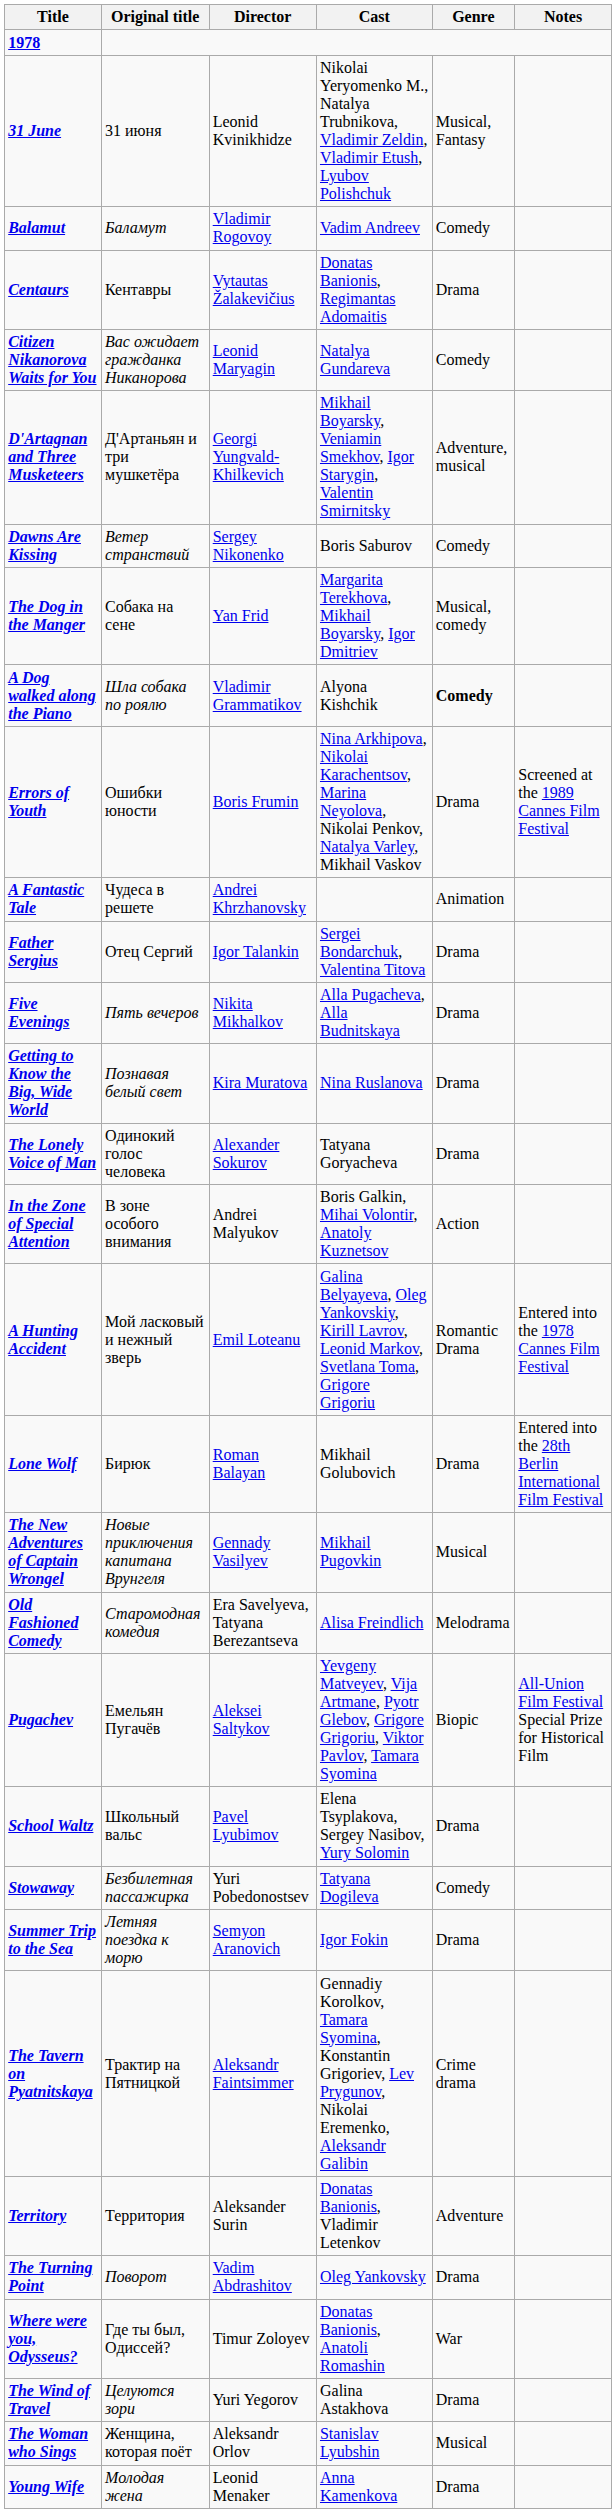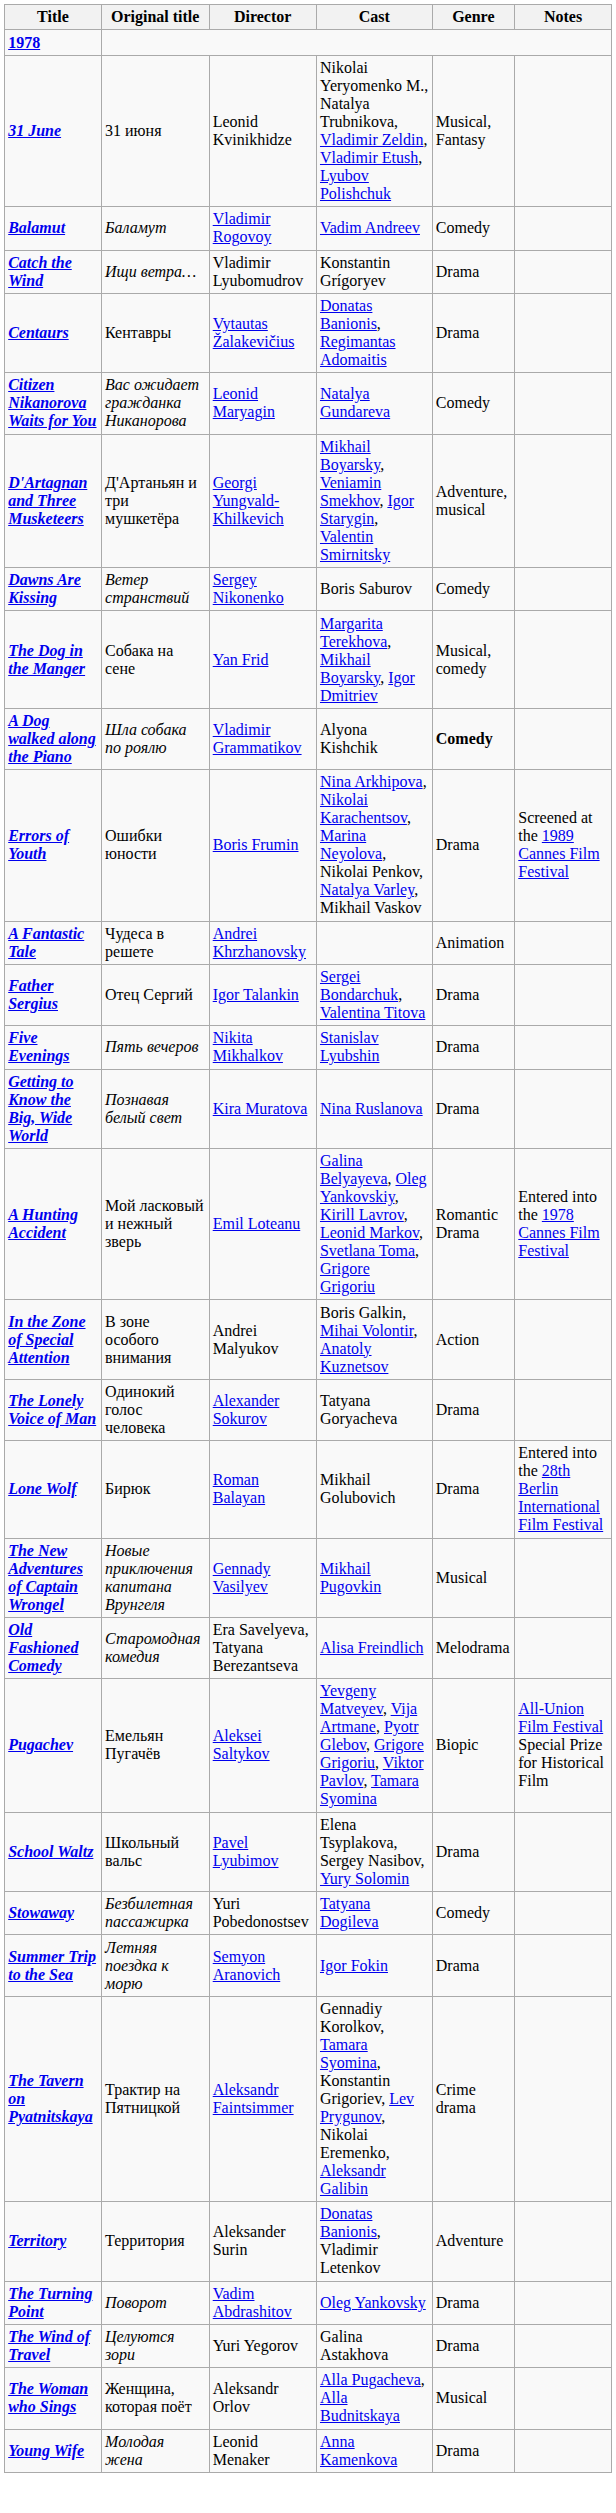 <table class="wikitable">
 <tr>
 <th>Title</th>
 <th>Original title</th>
 <th>Director</th>
 <th>Cast</th>
 <th>Genre</th>
 <th>Notes</th>
 </tr>
 <tr>
 <td><strong><a href='#'>1978</a></strong></td>
 </tr>
 <tr>
 <td><strong><em><a href='#'>31 June</a></em></strong></td>
 <td>31 июня</td>
 <td>Leonid Kvinikhidze</td>
 <td>Nikolai Yeryomenko M., Natalya Trubnikova, <a href='#'>Vladimir Zeldin</a>, <a href='#'>Vladimir Etush</a>, <a href='#'>Lyubov Polishchuk</a></td>
 <td>Musical, Fantasy</td>
 <td></td>
 </tr>
 <tr>
 <td><strong><em><a href='#'>Balamut</a></em></strong></td>
 <td><em>Баламут</em></td>
 <td><a href='#'>Vladimir Rogovoy</a></td>
 <td><a href='#'>Vadim Andreev</a></td>
 <td>Comedy</td>
+<td></td>
+</tr>
+<tr>
+<td><strong><em><a href='#'>Catch the Wind</a></em></strong></td>
+<td><em>Ищи ветра…</em></td>
+<td>Vladimir Lyubomudrov</td>
+<td>Konstantin Grígoryev</td>
+<td>Drama</td>
 <td></td>
 </tr>
 <tr>
 <td><strong><em><a href='#'>Centaurs</a></em></strong></td>
 <td>Кентавры</td>
 <td><a href='#'>Vytautas Žalakevičius</a></td>
 <td><a href='#'>Donatas Banionis</a>, <a href='#'>Regimantas Adomaitis</a></td>
 <td>Drama</td>
 <td></td>
 </tr>
 <tr>
 <td><strong><em><a href='#'>Citizen Nikanorova Waits for You</a></em></strong></td>
 <td><em>Вас ожидает гражданка Никанорова</em></td>
 <td><a href='#'>Leonid Maryagin</a></td>
 <td><a href='#'>Natalya Gundareva</a></td>
 <td>Comedy</td>
 <td></td>
 </tr>
 <tr>
 <td><strong><em><a href='#'>D'Artagnan and Three Musketeers</a></em></strong></td>
 <td>Д'Артаньян и три мушкетёра</td>
 <td><a href='#'>Georgi Yungvald-Khilkevich</a></td>
 <td><a href='#'>Mikhail Boyarsky</a>, <a href='#'>Veniamin Smekhov</a>, <a href='#'>Igor Starygin</a>, <a href='#'>Valentin Smirnitsky</a></td>
 <td>Adventure, musical</td>
 <td></td>
 </tr>
 <tr>
 <td><strong><em><a href='#'>Dawns Are Kissing</a></em></strong></td>
 <td><em>Ветер странствий</em></td>
 <td><a href='#'>Sergey Nikonenko</a></td>
 <td>Boris Saburov</td>
 <td>Comedy</td>
 <td></td>
 </tr>
 <tr>
 <td><strong><em><a href='#'>The Dog in the Manger</a></em></strong></td>
 <td>Собака на сене</td>
 <td><a href='#'>Yan Frid</a></td>
 <td><a href='#'>Margarita Terekhova</a>, <a href='#'>Mikhail Boyarsky</a>, <a href='#'>Igor Dmitriev</a></td>
 <td>Musical, comedy</td>
 <td></td>
 </tr>
 <tr>
 <td><strong><em><a href='#'>A Dog walked along the Piano</a></em></strong></td>
 <td><em>Шла собака по роялю</em></td>
 <td><a href='#'>Vladimir Grammatikov</a></td>
 <td>Alyona Kishchik</td>
 <td><strong>Comedy</strong></td>
 <td></td>
 </tr>
 <tr>
 <td><strong><em><a href='#'>Errors of Youth</a></em></strong></td>
 <td>Ошибки юности</td>
 <td><a href='#'>Boris Frumin</a></td>
 <td><a href='#'>Nina Arkhipova</a>, <a href='#'>Nikolai Karachentsov</a>, <a href='#'>Marina Neyolova</a>, Nikolai Penkov, <a href='#'>Natalya Varley</a>, Mikhail Vaskov</td>
 <td>Drama</td>
 <td>Screened at the <a href='#'>1989 Cannes Film Festival</a></td>
 </tr>
 <tr>
 <td><strong><em><a href='#'>A Fantastic Tale</a></em></strong></td>
 <td>Чудеса в решете</td>
 <td><a href='#'>Andrei Khrzhanovsky</a></td>
 <td></td>
 <td>Animation</td>
 <td></td>
 </tr>
 <tr>
 <td><strong><em><a href='#'>Father Sergius</a></em></strong></td>
 <td>Отец Сергий</td>
 <td><a href='#'>Igor Talankin</a></td>
 <td><a href='#'>Sergei Bondarchuk</a>, <a href='#'>Valentina Titova</a></td>
 <td>Drama</td>
 <td></td>
 </tr>
 <tr>
 <td><strong><em><a href='#'>Five Evenings</a></em></strong></td>
 <td><em>Пять вечеров</em></td>
 <td><a href='#'>Nikita Mikhalkov</a></td>
-<td><a href='#'>Alla Pugacheva</a>, <a href='#'>Alla Budnitskaya</a></td>
+<td><a href='#'>Stanislav Lyubshin</a></td>
 <td>Drama</td>
 <td></td>
 </tr>
 <tr>
 <td><strong><em><a href='#'>Getting to Know the Big, Wide World</a></em></strong></td>
 <td><em>Познавая белый свет</em></td>
 <td><a href='#'>Kira Muratova</a></td>
 <td><a href='#'>Nina Ruslanova</a></td>
 <td>Drama</td>
 <td></td>
 </tr>
 <tr>
-<td><strong><em><a href='#'>The Lonely Voice of Man</a></em></strong></td>
-<td>Одинокий голос человека</td>
-<td><a href='#'>Alexander Sokurov</a></td>
-<td>Tatyana Goryacheva</td>
-<td>Drama</td>
-<td></td>
+<td><strong><em><a href='#'>A Hunting Accident</a></em></strong></td>
+<td>Мой ласковый и нежный зверь</td>
+<td><a href='#'>Emil Loteanu</a></td>
+<td><a href='#'>Galina Belyayeva</a>, <a href='#'>Oleg Yankovskiy</a>, <a href='#'>Kirill Lavrov</a>, <a href='#'>Leonid Markov</a>, <a href='#'>Svetlana Toma</a>, <a href='#'>Grigore Grigoriu</a></td>
+<td>Romantic Drama</td>
+<td>Entered into the <a href='#'>1978 Cannes Film Festival</a></td>
 </tr>
 <tr>
 <td><strong><em><a href='#'>In the Zone of Special Attention</a></em></strong></td>
 <td>В зоне особого внимания</td>
 <td>Andrei Malyukov</td>
 <td>Boris Galkin, <a href='#'>Mihai Volontir</a>, <a href='#'>Anatoly Kuznetsov</a></td>
 <td>Action</td>
 <td></td>
 </tr>
 <tr>
-<td><strong><em><a href='#'>A Hunting Accident</a></em></strong></td>
-<td>Мой ласковый и нежный зверь</td>
-<td><a href='#'>Emil Loteanu</a></td>
-<td><a href='#'>Galina Belyayeva</a>, <a href='#'>Oleg Yankovskiy</a>, <a href='#'>Kirill Lavrov</a>, <a href='#'>Leonid Markov</a>, <a href='#'>Svetlana Toma</a>, <a href='#'>Grigore Grigoriu</a></td>
-<td>Romantic Drama</td>
-<td>Entered into the <a href='#'>1978 Cannes Film Festival</a></td>
+<td><strong><em><a href='#'>The Lonely Voice of Man</a></em></strong></td>
+<td>Одинокий голос человека</td>
+<td><a href='#'>Alexander Sokurov</a></td>
+<td>Tatyana Goryacheva</td>
+<td>Drama</td>
+<td></td>
 </tr>
 <tr>
 <td><strong><em><a href='#'>Lone Wolf</a></em></strong></td>
 <td>Бирюк</td>
 <td><a href='#'>Roman Balayan</a></td>
 <td>Mikhail Golubovich</td>
 <td>Drama</td>
 <td>Entered into the <a href='#'>28th Berlin International Film Festival</a></td>
 </tr>
 <tr>
 <td><strong><em><a href='#'>The New Adventures of Captain Wrongel</a></em></strong></td>
 <td><em>Новые приключения капитана Врунгеля</em></td>
 <td><a href='#'>Gennady Vasilyev</a></td>
 <td><a href='#'>Mikhail Pugovkin</a></td>
 <td>Musical</td>
 <td></td>
 </tr>
 <tr>
 <td><strong><em><a href='#'>Old Fashioned Comedy</a></em></strong></td>
 <td><em>Старомодная комедия</em></td>
 <td>Era Savelyeva, Tatyana Berezantseva</td>
 <td><a href='#'>Alisa Freindlich</a></td>
 <td>Melodrama</td>
 <td></td>
 </tr>
 <tr>
 <td><strong><em><a href='#'>Pugachev</a></em></strong></td>
 <td>Емельян Пугачёв</td>
 <td><a href='#'>Aleksei Saltykov</a></td>
 <td><a href='#'>Yevgeny Matveyev</a>, <a href='#'>Vija Artmane</a>, <a href='#'>Pyotr Glebov</a>, <a href='#'>Grigore Grigoriu</a>, <a href='#'>Viktor Pavlov</a>, <a href='#'>Tamara Syomina</a></td>
 <td>Biopic</td>
 <td><a href='#'>All-Union Film Festival</a> Special Prize for Historical Film</td>
 </tr>
 <tr>
 <td><strong><em><a href='#'>School Waltz</a></em></strong></td>
 <td>Школьный вальс</td>
 <td><a href='#'>Pavel Lyubimov</a></td>
 <td>Elena Tsyplakova, Sergey Nasibov, <a href='#'>Yury Solomin</a></td>
 <td>Drama</td>
 <td></td>
 </tr>
 <tr>
 <td><strong><em><a href='#'>Stowaway</a></em></strong></td>
 <td><em>Безбилетная пассажирка</em></td>
 <td>Yuri Pobedonostsev</td>
 <td><a href='#'>Tatyana Dogileva</a></td>
 <td>Comedy</td>
 <td></td>
 </tr>
 <tr>
 <td><strong><em><a href='#'>Summer Trip to the Sea</a></em></strong></td>
 <td><em>Летняя поездка к морю</em></td>
 <td><a href='#'>Semyon Aranovich</a></td>
 <td><a href='#'>Igor Fokin</a></td>
 <td>Drama</td>
 <td></td>
 </tr>
 <tr>
 <td><strong><em><a href='#'>The Tavern on Pyatnitskaya</a></em></strong></td>
 <td>Трактир на Пятницкой</td>
 <td><a href='#'>Aleksandr Faintsimmer</a></td>
 <td>Gennadiy Korolkov, <a href='#'>Tamara Syomina</a>, Konstantin Grigoriev, <a href='#'>Lev Prygunov</a>, Nikolai Eremenko, <a href='#'>Aleksandr Galibin</a></td>
 <td>Crime drama</td>
 <td></td>
 </tr>
 <tr>
 <td><strong><em><a href='#'>Territory</a></em></strong></td>
 <td>Территория</td>
 <td>Aleksander Surin</td>
 <td><a href='#'>Donatas Banionis</a>, Vladimir Letenkov</td>
 <td>Adventure</td>
 <td></td>
 </tr>
 <tr>
 <td><strong><em><a href='#'>The Turning Point</a></em></strong></td>
 <td><em>Поворот</em></td>
 <td><a href='#'>Vadim Abdrashitov</a></td>
 <td><a href='#'>Oleg Yankovsky</a></td>
 <td>Drama</td>
 <td></td>
 </tr>
 <tr>
-<td><strong><em><a href='#'>Where were you, Odysseus?</a></em></strong></td>
-<td>Где ты был, Одиссей?</td>
-<td>Timur Zoloyev</td>
-<td><a href='#'>Donatas Banionis</a>, <a href='#'>Anatoli Romashin</a></td>
-<td>War</td>
-<td></td>
-</tr>
-<tr>
 <td><strong><em><a href='#'>The Wind of Travel</a></em></strong></td>
 <td><em>Целуются зори</em></td>
 <td>Yuri Yegorov</td>
 <td>Galina Astakhova</td>
 <td>Drama</td>
 <td></td>
 </tr>
 <tr>
 <td><strong><em><a href='#'>The Woman who Sings</a></em></strong></td>
 <td>Женщина, которая поёт</td>
 <td>Aleksandr Orlov</td>
-<td><a href='#'>Stanislav Lyubshin</a></td>
+<td><a href='#'>Alla Pugacheva</a>, <a href='#'>Alla Budnitskaya</a></td>
 <td>Musical</td>
 <td></td>
 </tr>
 <tr>
 <td><strong><em><a href='#'>Young Wife</a></em></strong></td>
 <td><em>Молодая жена</em></td>
 <td>Leonid Menaker</td>
 <td><a href='#'>Anna Kamenkova</a></td>
 <td>Drama</td>
 <td></td>
 </tr>
 <tr>
 </tr>
 </table>
